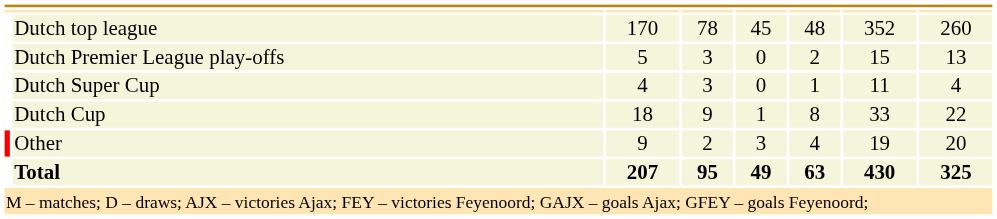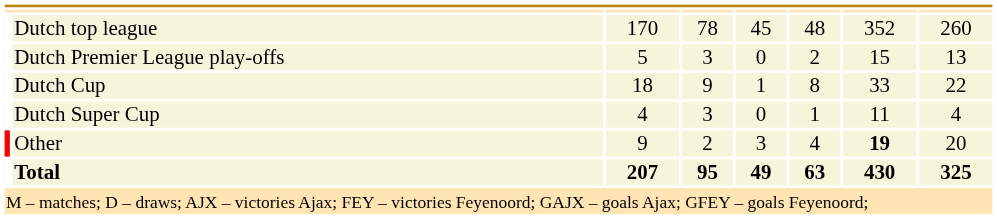 <table width=60% style="text-align:center;">
 <tr>
 <th colspan="8" bgcolor="#B8860B"></th>
 </tr>
 <tr bgcolor=#ffe5b4>
 <th colspan="2"></th>
 <th></th>
 <th></th>
 <th></th>
 <th></th>
 <th></th>
 <th></th>
 </tr>
 <tr bgcolor=#f5f5dc>
 <td bgcolor=#ffffff><strong></strong></td>
 <td align="left">Dutch top league</td>
 <td>170</td>
 <td>78</td>
 <td>45</td>
 <td>48</td>
 <td>352</td>
 <td>260</td>
 </tr>
 <tr bgcolor=#f5f5dc>
 <td bgcolor=#ffffff><strong></strong></td>
 <td align="left">Dutch Premier League play-offs</td>
 <td>5</td>
 <td>3</td>
 <td>0</td>
 <td>2</td>
 <td>15</td>
 <td>13</td>
 </tr>
 <tr bgcolor=#f5f5dc>
 <td bgcolor=#ffffff><strong></strong></td>
+<td align="left">Dutch Cup</td>
+<td>18</td>
+<td>9</td>
+<td>1</td>
+<td>8</td>
+<td>33</td>
+<td>22</td>
+</tr>
+<tr bgcolor=#f5f5dc>
+<td bgcolor=#ffffff><strong></strong></td>
 <td align="left">Dutch Super Cup</td>
 <td>4</td>
 <td>3</td>
 <td>0</td>
 <td>1</td>
 <td>11</td>
 <td>4</td>
 </tr>
 <tr bgcolor=#f5f5dc>
-<td bgcolor=#ffffff><strong></strong></td>
-<td align="left">Dutch Cup</td>
-<td>18</td>
-<td>9</td>
-<td>1</td>
-<td>8</td>
-<td>33</td>
-<td>22</td>
-</tr>
-<tr bgcolor=#f5f5dc>
 <td bgcolor=#fa0000><strong></strong></td>
 <td align="left">Other</td>
 <td>9</td>
 <td>2</td>
 <td>3</td>
 <td>4</td>
-<td>19</td>
+<td><strong>19</strong></td>
 <td>20</td>
 </tr>
 <tr bgcolor=#f5f5dc>
 <td bgcolor=#ffffff><strong></strong></td>
 <td align="left"><strong>Total</strong></td>
 <td><strong>207</strong></td>
 <td><strong>95</strong></td>
 <td><strong>49</strong></td>
 <td><strong>63</strong></td>
 <td><strong>430</strong></td>
 <td><strong>325</strong></td>
 </tr>
 <tr bgcolor="#ffe5b4">
 <td colspan="8" align="left"><small>M – matches; D – draws; AJX – victories Ajax; FEY – victories Feyenoord; GAJX – goals Ajax; GFEY – goals Feyenoord; </small></td>
 </tr>
 </table>
